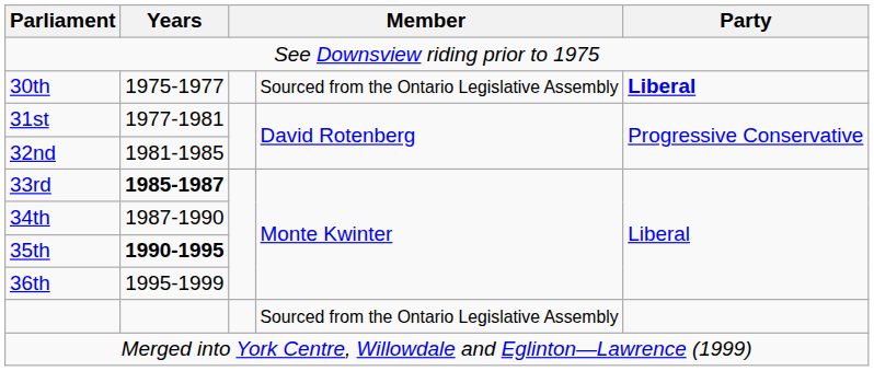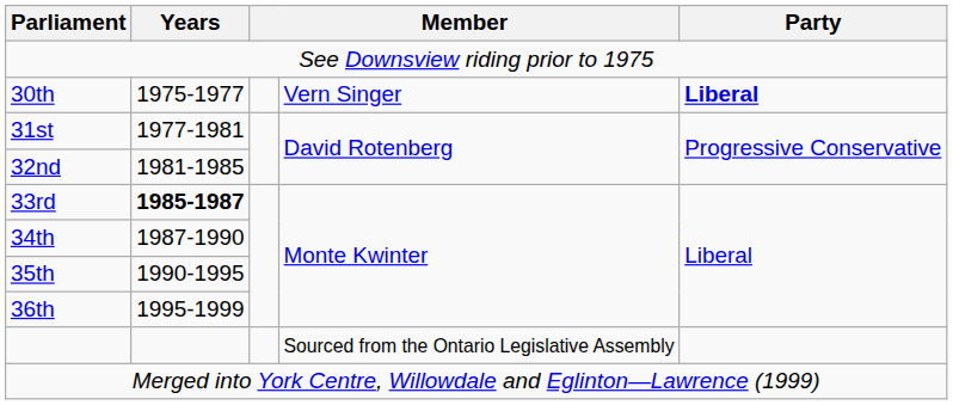 <table class="wikitable">
 <tr>
 <th>Parliament</th>
 <th>Years</th>
 <th colspan="2">Member</th>
 <th>Party</th>
 </tr>
 <tr>
 <td colspan="5" align="center"><em>See <a href='#'>Downsview</a> riding prior to 1975</em></td>
 </tr>
 <tr>
 <td><a href='#'>30th</a></td>
 <td>1975-1977</td>
 <td rowspan="1" >   </td>
-<td><small>Sourced from the Ontario Legislative Assembly</small></td>
+<td rowspan="1"><a href='#'>Vern Singer</a></td>
 <td rowspan="1"><strong><a href='#'>Liberal</a></strong></td>
 </tr>
 <tr>
 <td><a href='#'>31st</a></td>
 <td>1977-1981</td>
 <td rowspan="2" >   </td>
 <td rowspan="2"><a href='#'>David Rotenberg</a></td>
 <td rowspan="2"><a href='#'>Progressive Conservative</a></td>
 </tr>
 <tr>
 <td><a href='#'>32nd</a></td>
 <td>1981-1985</td>
 </tr>
 <tr>
 <td><a href='#'>33rd</a></td>
 <td><strong>1985-1987</strong></td>
 <td rowspan="4" >   </td>
 <td rowspan="4"><a href='#'>Monte Kwinter</a></td>
 <td rowspan="4"><a href='#'>Liberal</a></td>
 </tr>
 <tr>
 <td><a href='#'>34th</a></td>
 <td>1987-1990</td>
 </tr>
 <tr>
 <td><a href='#'>35th</a></td>
-<td><strong>1990-1995</strong></td>
+<td>1990-1995</td>
 </tr>
 <tr>
 <td><a href='#'>36th</a></td>
 <td>1995-1999</td>
 </tr>
 <tr>
 <td></td>
 <td></td>
 <td></td>
 <td><small>Sourced from the Ontario Legislative Assembly</small></td>
 <td></td>
 </tr>
 <tr>
 <td colspan="5" align="center"><em>Merged into <a href='#'>York Centre</a>, <a href='#'>Willowdale</a> and <a href='#'>Eglinton—Lawrence</a> (1999)</em></td>
 </tr>
 </table>
